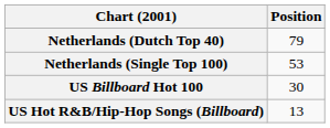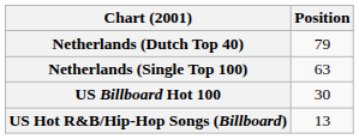 <table class="wikitable sortable plainrowheaders" style="text-align:center;">
 <tr>
 <th scope="col">Chart (2001)</th>
 <th scope="col">Position</th>
 </tr>
 <tr>
 <th scope="row">Netherlands (Dutch Top 40)</th>
 <td>79</td>
 </tr>
 <tr>
 <th scope="row">Netherlands (Single Top 100)</th>
-<td>53</td>
+<td>63</td>
 </tr>
 <tr>
 <th scope="row">US <em>Billboard</em> Hot 100</th>
 <td>30</td>
 </tr>
 <tr>
 <th scope="row">US Hot R&B/Hip-Hop Songs (<em>Billboard</em>)</th>
 <td>13</td>
 </tr>
 </table>
